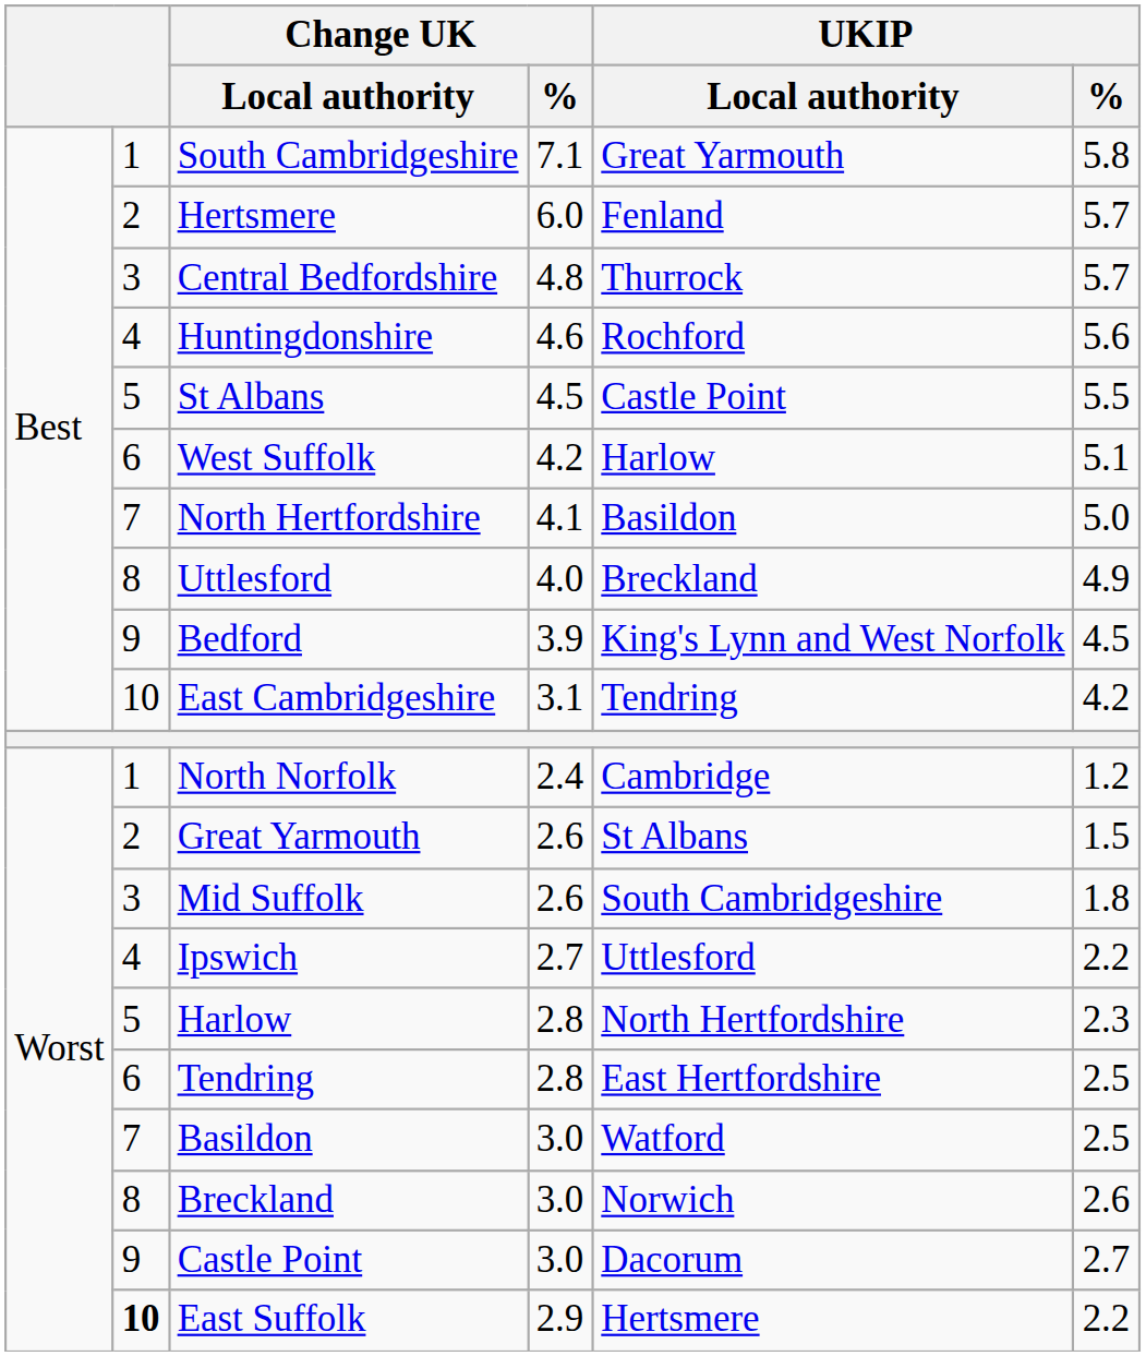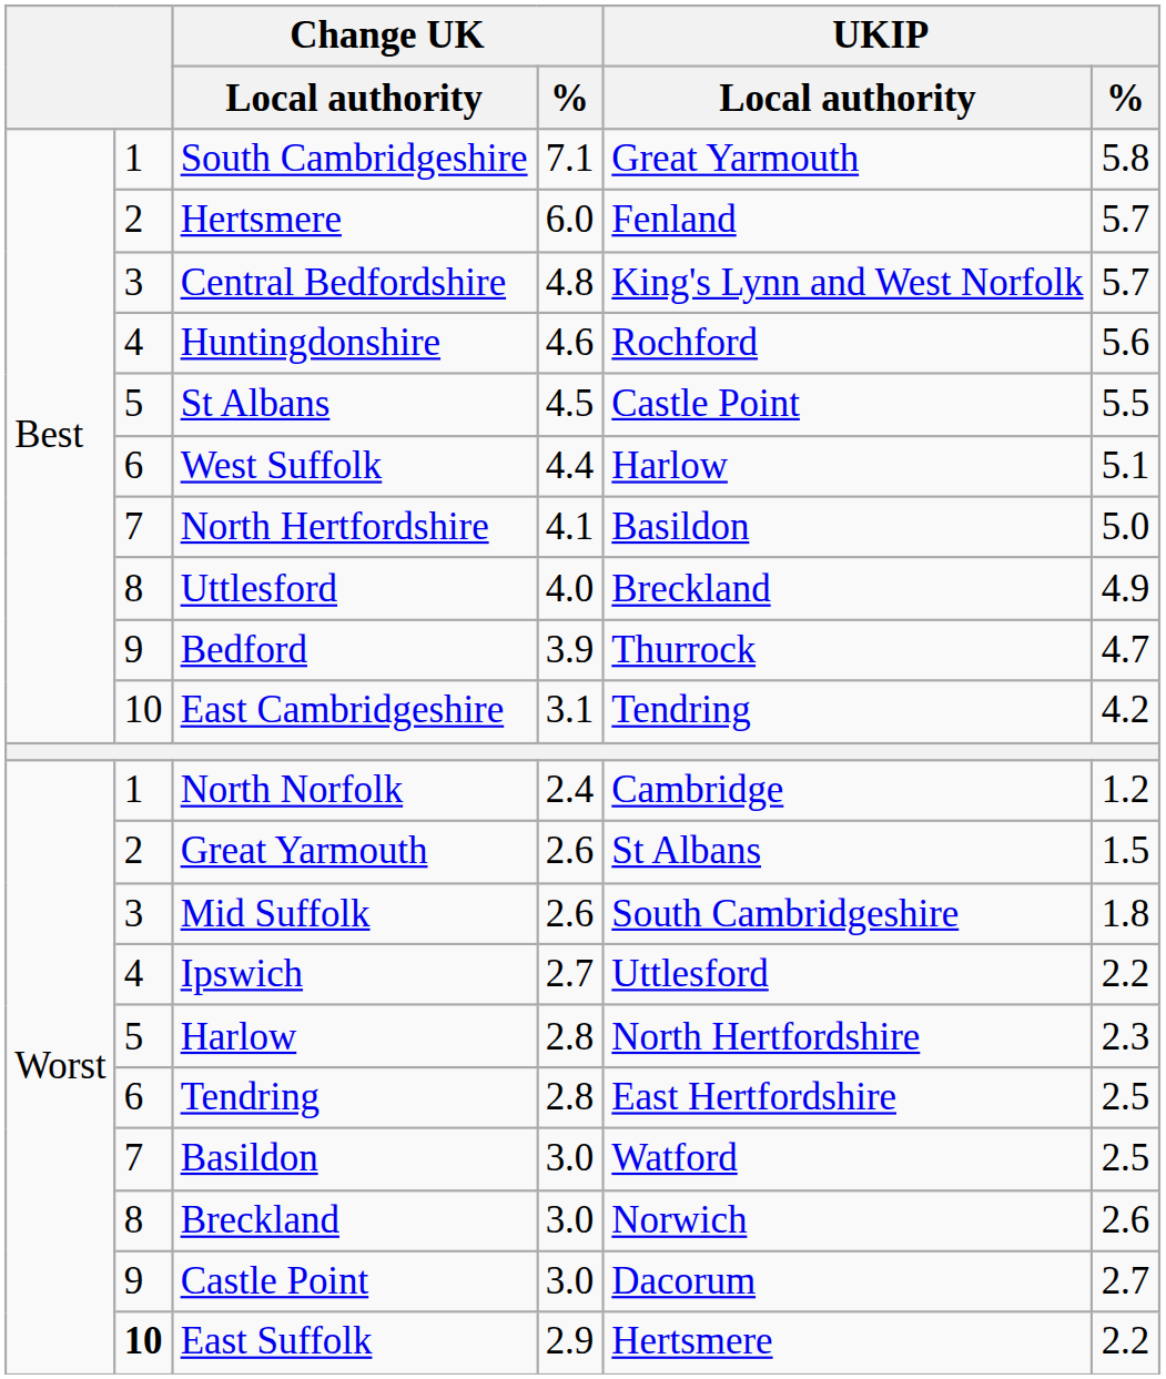 <table class="wikitable">
 <tr>
 <th colspan="2" rowspan="2"></th>
 <th colspan="2">Change UK</th>
 <th colspan="2">UKIP</th>
 </tr>
 <tr>
 <th style="text-align:center;">Local authority</th>
 <th style="text-align:center;">%</th>
 <th>Local authority</th>
 <th>%</th>
 </tr>
 <tr>
 <td rowspan="10">Best</td>
 <td>1</td>
 <td><a href='#'>South Cambridgeshire</a></td>
 <td>7.1</td>
 <td><a href='#'>Great Yarmouth</a></td>
 <td>5.8</td>
 </tr>
 <tr>
 <td>2</td>
 <td><a href='#'>Hertsmere</a></td>
 <td>6.0</td>
 <td><a href='#'>Fenland</a></td>
 <td>5.7</td>
 </tr>
 <tr>
 <td>3</td>
 <td><a href='#'>Central Bedfordshire</a></td>
 <td>4.8</td>
-<td><a href='#'>Thurrock</a></td>
+<td><a href='#'>King's Lynn and West Norfolk</a></td>
 <td>5.7</td>
 </tr>
 <tr>
 <td>4</td>
 <td><a href='#'>Huntingdonshire</a></td>
 <td>4.6</td>
 <td><a href='#'>Rochford</a></td>
 <td>5.6</td>
 </tr>
 <tr>
 <td>5</td>
 <td><a href='#'>St Albans</a></td>
 <td>4.5</td>
 <td><a href='#'>Castle Point</a></td>
 <td>5.5</td>
 </tr>
 <tr>
 <td>6</td>
 <td><a href='#'>West Suffolk</a></td>
-<td>4.2</td>
+<td>4.4</td>
 <td><a href='#'>Harlow</a></td>
 <td>5.1</td>
 </tr>
 <tr>
 <td>7</td>
 <td><a href='#'>North Hertfordshire</a></td>
 <td>4.1</td>
 <td><a href='#'>Basildon</a></td>
 <td>5.0</td>
 </tr>
 <tr>
 <td>8</td>
 <td><a href='#'>Uttlesford</a></td>
 <td>4.0</td>
 <td><a href='#'>Breckland</a></td>
 <td>4.9</td>
 </tr>
 <tr>
 <td>9</td>
 <td><a href='#'>Bedford</a></td>
 <td>3.9</td>
-<td><a href='#'>King's Lynn and West Norfolk</a></td>
-<td>4.5</td>
+<td><a href='#'>Thurrock</a></td>
+<td>4.7</td>
 </tr>
 <tr>
 <td>10</td>
 <td><a href='#'>East Cambridgeshire</a></td>
 <td>3.1</td>
 <td><a href='#'>Tendring</a></td>
 <td>4.2</td>
 </tr>
 <tr>
 <th colspan="8"></th>
 </tr>
 <tr>
 <td rowspan="10">Worst</td>
 <td>1</td>
 <td><a href='#'>North Norfolk</a></td>
 <td>2.4</td>
 <td><a href='#'>Cambridge</a></td>
 <td>1.2</td>
 </tr>
 <tr>
 <td>2</td>
 <td><a href='#'>Great Yarmouth</a></td>
 <td>2.6</td>
 <td><a href='#'>St Albans</a></td>
 <td>1.5</td>
 </tr>
 <tr>
 <td>3</td>
 <td><a href='#'>Mid Suffolk</a></td>
 <td>2.6</td>
 <td><a href='#'>South Cambridgeshire</a></td>
 <td>1.8</td>
 </tr>
 <tr>
 <td>4</td>
 <td><a href='#'>Ipswich</a></td>
 <td>2.7</td>
 <td><a href='#'>Uttlesford</a></td>
 <td>2.2</td>
 </tr>
 <tr>
 <td>5</td>
 <td><a href='#'>Harlow</a></td>
 <td>2.8</td>
 <td><a href='#'>North Hertfordshire</a></td>
 <td>2.3</td>
 </tr>
 <tr>
 <td>6</td>
 <td><a href='#'>Tendring</a></td>
 <td>2.8</td>
 <td><a href='#'>East Hertfordshire</a></td>
 <td>2.5</td>
 </tr>
 <tr>
 <td>7</td>
 <td><a href='#'>Basildon</a></td>
 <td>3.0</td>
 <td><a href='#'>Watford</a></td>
 <td>2.5</td>
 </tr>
 <tr>
 <td>8</td>
 <td><a href='#'>Breckland</a></td>
 <td>3.0</td>
 <td><a href='#'>Norwich</a></td>
 <td>2.6</td>
 </tr>
 <tr>
 <td>9</td>
 <td><a href='#'>Castle Point</a></td>
 <td>3.0</td>
 <td><a href='#'>Dacorum</a></td>
 <td>2.7</td>
 </tr>
 <tr>
 <td><strong>10</strong></td>
 <td><a href='#'>East Suffolk</a></td>
 <td>2.9</td>
 <td><a href='#'>Hertsmere</a></td>
 <td>2.2</td>
 </tr>
 </table>
